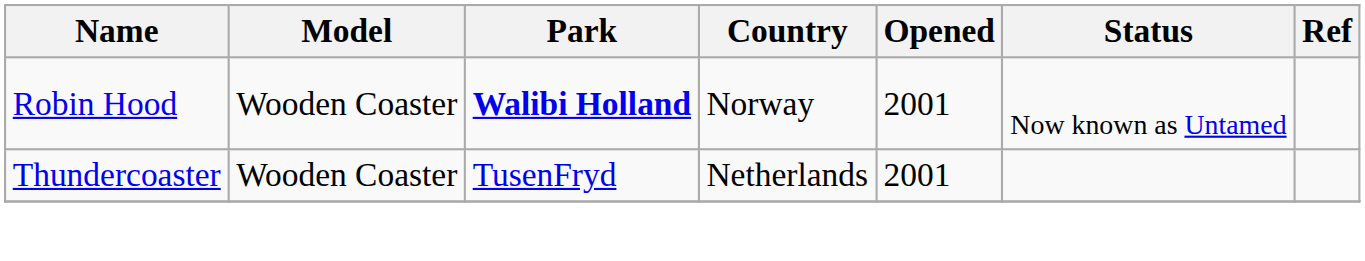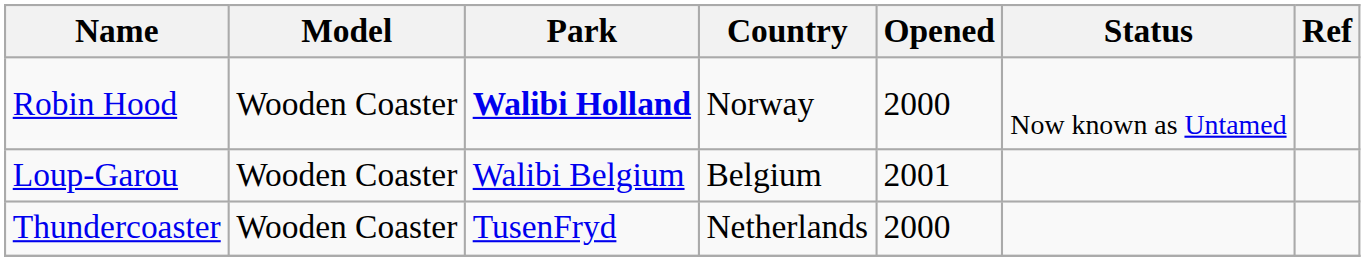 <table class="wikitable sortable">
 <tr>
 <th>Name</th>
 <th>Model</th>
 <th>Park</th>
 <th>Country</th>
 <th>Opened</th>
 <th>Status</th>
 <th class="unsortable">Ref</th>
 </tr>
 <tr>
 <td><a href='#'>Robin Hood</a></td>
 <td>Wooden Coaster</td>
 <td><strong><a href='#'>Walibi Holland</a></strong></td>
 <td> Norway</td>
+<td>2000</td>
+<td><br><small>Now known as <a href='#'>Untamed</a></small></td>
+<td></td>
+</tr>
+<tr>
+<td><a href='#'>Loup-Garou</a></td>
+<td>Wooden Coaster</td>
+<td><a href='#'>Walibi Belgium</a></td>
+<td> Belgium</td>
 <td>2001</td>
-<td><br><small>Now known as <a href='#'>Untamed</a></small></td>
+<td></td>
 <td></td>
 </tr>
 <tr>
 <td><a href='#'>Thundercoaster</a></td>
 <td>Wooden Coaster</td>
 <td><a href='#'>TusenFryd</a></td>
 <td> Netherlands</td>
-<td>2001</td>
+<td>2000</td>
 <td></td>
 <td></td>
 </tr>
 <tr>
 </tr>
 </table>
